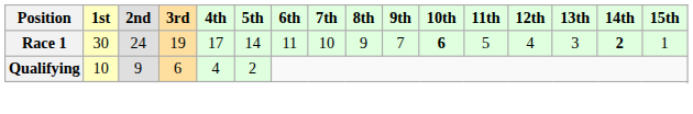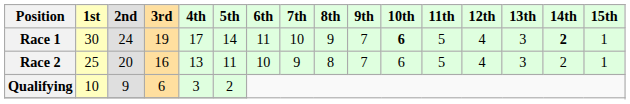 <table class="wikitable" style="font-size:80%; text-align:center">
 <tr>
 <th>Position</th>
 <td style="background:#ffffbf;"> <strong>1st</strong> </td>
 <td style="background:#dfdfdf;"> <strong>2nd</strong> </td>
 <td style="background:#ffdf9f;"> <strong>3rd</strong> </td>
 <td style="background:#dfffdf;"> <strong>4th</strong> </td>
 <td style="background:#dfffdf;"> <strong>5th</strong> </td>
 <td style="background:#dfffdf;"> <strong>6th</strong> </td>
 <td style="background:#dfffdf;"> <strong>7th</strong> </td>
 <td style="background:#dfffdf;"> <strong>8th</strong> </td>
 <td style="background:#dfffdf;"> <strong>9th</strong> </td>
 <td style="background:#dfffdf;"> <strong>10th</strong> </td>
 <td style="background:#dfffdf;"> <strong>11th</strong> </td>
 <td style="background:#dfffdf;"> <strong>12th</strong> </td>
 <td style="background:#dfffdf;"> <strong>13th</strong> </td>
 <td style="background:#dfffdf;"> <strong>14th</strong> </td>
 <td style="background:#dfffdf;"> <strong>15th</strong> </td>
 </tr>
 <tr>
 <th>Race 1</th>
 <td style="background:#ffffbf;">30</td>
 <td style="background:#dfdfdf;">24</td>
 <td style="background:#ffdf9f;">19</td>
 <td style="background:#dfffdf;">17</td>
 <td style="background:#dfffdf;">14</td>
 <td style="background:#dfffdf;">11</td>
 <td style="background:#dfffdf;">10</td>
 <td style="background:#dfffdf;">9</td>
 <td style="background:#dfffdf;">7</td>
 <td style="background:#dfffdf;"><strong>6</strong></td>
 <td style="background:#dfffdf;">5</td>
 <td style="background:#dfffdf;">4</td>
 <td style="background:#dfffdf;">3</td>
 <td style="background:#dfffdf;"><strong>2</strong></td>
 <td style="background:#dfffdf;">1</td>
 </tr>
 <tr>
+<th>Race 2</th>
+<td style="background:#ffffbf;">25</td>
+<td style="background:#dfdfdf;">20</td>
+<td style="background:#ffdf9f;">16</td>
+<td style="background:#dfffdf;">13</td>
+<td style="background:#dfffdf;">11</td>
+<td style="background:#dfffdf;">10</td>
+<td style="background:#dfffdf;">9</td>
+<td style="background:#dfffdf;">8</td>
+<td style="background:#dfffdf;">7</td>
+<td style="background:#dfffdf;">6</td>
+<td style="background:#dfffdf;">5</td>
+<td style="background:#dfffdf;">4</td>
+<td style="background:#dfffdf;">3</td>
+<td style="background:#dfffdf;">2</td>
+<td style="background:#dfffdf;">1</td>
+</tr>
+<tr>
 <th>Qualifying</th>
 <td style="background:#ffffbf;">10</td>
 <td style="background:#dfdfdf;">9</td>
 <td style="background:#ffdf9f;">6</td>
-<td style="background:#dfffdf;">4</td>
+<td style="background:#dfffdf;">3</td>
 <td style="background:#dfffdf;">2</td>
 </tr>
 <tr>
 </tr>
 </table>
